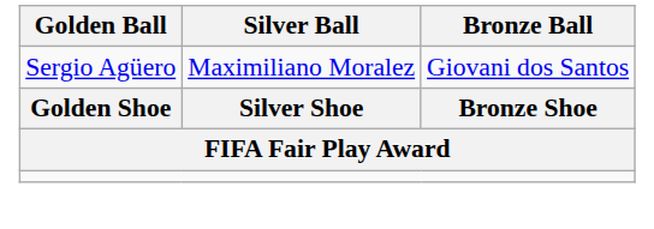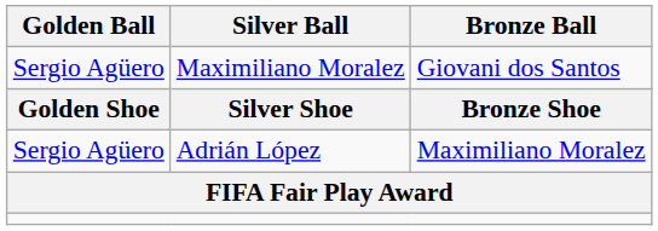 <table class="wikitable" style="margin:auto">
 <tr>
 <th>Golden Ball</th>
 <th>Silver Ball</th>
 <th>Bronze Ball</th>
 </tr>
 <tr>
 <td> <a href='#'>Sergio Agüero</a></td>
 <td> <a href='#'>Maximiliano Moralez</a></td>
 <td> <a href='#'>Giovani dos Santos</a></td>
 </tr>
 <tr>
 <th>Golden Shoe</th>
 <th>Silver Shoe</th>
 <th>Bronze Shoe</th>
 </tr>
 <tr>
+<td> <a href='#'>Sergio Agüero</a></td>
+<td> <a href='#'>Adrián López</a></td>
+<td> <a href='#'>Maximiliano Moralez</a></td>
+</tr>
+<tr>
 <th colspan="3">FIFA Fair Play Award</th>
 </tr>
 <tr>
 <td colspan="3" style="text-align:center"></td>
 </tr>
 </table>
